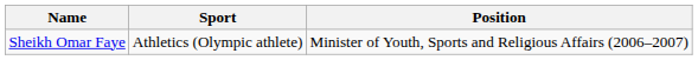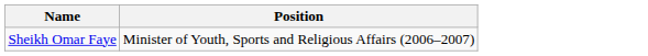 <table class="wikitable sortable">
 <tr>
 <th>Name</th>
-<th>Sport</th>
 <th>Position</th>
 </tr>
 <tr>
 <td data-sort-value="Faye,Sheikh Omar "><a href='#'>Sheikh Omar Faye</a></td>
-<td>Athletics (Olympic athlete)</td>
 <td>Minister of Youth, Sports and Religious Affairs (2006–2007)</td>
 </tr>
 </table>
